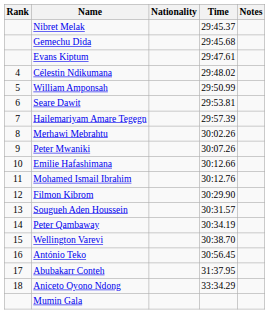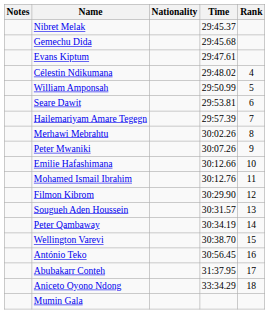 <table class="wikitable sortable" style="text-align:center">
 <tr>
-<th>Rank</th>
+<th>Notes</th>
 <th>Name</th>
 <th>Nationality</th>
 <th>Time</th>
-<th>Notes</th>
+<th>Rank</th>
 </tr>
 <tr>
 <td></td>
 <td align=left><a href='#'>Nibret Melak</a></td>
 <td align=left></td>
 <td>29:45.37</td>
 <td></td>
 </tr>
 <tr>
 <td></td>
 <td align=left><a href='#'>Gemechu Dida</a></td>
 <td align=left></td>
 <td>29:45.68</td>
 <td></td>
 </tr>
 <tr>
 <td></td>
 <td align=left><a href='#'>Evans Kiptum</a></td>
 <td align=left></td>
 <td>29:47.61</td>
 <td></td>
 </tr>
 <tr>
-<td>4</td>
+<td></td>
 <td align=left><a href='#'>Célestin Ndikumana</a></td>
 <td align=left></td>
 <td>29:48.02</td>
-<td></td>
+<td>4</td>
 </tr>
 <tr>
-<td>5</td>
+<td></td>
 <td align=left><a href='#'>William Amponsah</a></td>
 <td align=left></td>
 <td>29:50.99</td>
-<td></td>
+<td>5</td>
 </tr>
 <tr>
-<td>6</td>
+<td></td>
 <td align=left><a href='#'>Seare Dawit</a></td>
 <td align=left></td>
 <td>29:53.81</td>
-<td></td>
+<td>6</td>
 </tr>
 <tr>
-<td>7</td>
+<td></td>
 <td align=left><a href='#'>Hailemariyam Amare Tegegn</a></td>
 <td align=left></td>
 <td>29:57.39</td>
-<td></td>
+<td>7</td>
 </tr>
 <tr>
-<td>8</td>
+<td></td>
 <td align=left><a href='#'>Merhawi Mebrahtu</a></td>
 <td align=left></td>
 <td>30:02.26</td>
-<td></td>
+<td>8</td>
 </tr>
 <tr>
-<td>9</td>
+<td></td>
 <td align=left><a href='#'>Peter Mwaniki</a></td>
 <td align=left></td>
 <td>30:07.26</td>
-<td></td>
+<td>9</td>
 </tr>
 <tr>
-<td>10</td>
+<td></td>
 <td align=left><a href='#'>Emilie Hafashimana</a></td>
 <td align=left></td>
 <td>30:12.66</td>
-<td></td>
+<td>10</td>
 </tr>
 <tr>
-<td>11</td>
+<td></td>
 <td align=left><a href='#'>Mohamed Ismail Ibrahim</a></td>
 <td align=left></td>
 <td>30:12.76</td>
-<td></td>
+<td>11</td>
 </tr>
 <tr>
-<td>12</td>
+<td></td>
 <td align=left><a href='#'>Filmon Kibrom</a></td>
 <td align=left></td>
 <td>30:29.90</td>
-<td></td>
+<td>12</td>
 </tr>
 <tr>
-<td>13</td>
+<td></td>
 <td align=left><a href='#'>Sougueh Aden Houssein</a></td>
 <td align=left></td>
 <td>30:31.57</td>
-<td></td>
+<td>13</td>
 </tr>
 <tr>
-<td>14</td>
+<td></td>
 <td align=left><a href='#'>Peter Qambaway</a></td>
 <td align=left></td>
 <td>30:34.19</td>
-<td></td>
+<td>14</td>
 </tr>
 <tr>
-<td>15</td>
+<td></td>
 <td align=left><a href='#'>Wellington Varevi</a></td>
 <td align=left></td>
 <td>30:38.70</td>
-<td></td>
+<td>15</td>
 </tr>
 <tr>
-<td>16</td>
+<td></td>
 <td align=left><a href='#'>António Teko</a></td>
 <td align=left></td>
 <td>30:56.45</td>
-<td></td>
+<td>16</td>
 </tr>
 <tr>
-<td>17</td>
+<td></td>
 <td align=left><a href='#'>Abubakarr Conteh</a></td>
 <td align=left></td>
 <td>31:37.95</td>
-<td></td>
+<td>17</td>
 </tr>
 <tr>
-<td>18</td>
+<td></td>
 <td align=left><a href='#'>Aniceto Oyono Ndong</a></td>
 <td align=left></td>
 <td>33:34.29</td>
-<td></td>
+<td>18</td>
 </tr>
 <tr>
 <td></td>
 <td align=left><a href='#'>Mumin Gala</a></td>
 <td align=left></td>
 <td></td>
 <td></td>
 </tr>
 </table>
